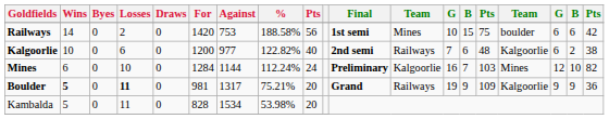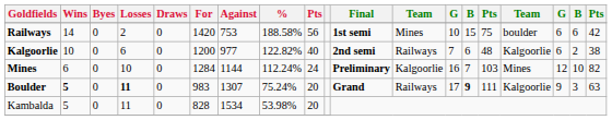 <table style="font-size: 85%; text-align: left;" class="wikitable">
 <tr>
 <th style="color:crimson">Goldfields</th>
 <th style="color:crimson">Wins</th>
 <th style="color:crimson">Byes</th>
 <th style="color:crimson">Losses</th>
 <th style="color:crimson">Draws</th>
 <th style="color:crimson">For</th>
 <th style="color:crimson">Against</th>
 <th style="color:crimson">%</th>
 <th style="color:crimson">Pts</th>
 <th></th>
 <th style="color:green">Final</th>
 <th style="color:green">Team</th>
 <th style="color:green">G</th>
 <th style="color:green">B</th>
 <th style="color:green">Pts</th>
 <th style="color:green">Team</th>
 <th style="color:green">G</th>
 <th style="color:green">B</th>
 <th style="color:green">Pts</th>
 </tr>
 <tr>
 </tr>
 <tr>
 </tr>
 <tr>
 <td><strong>	Railways	</strong></td>
 <td>14</td>
 <td>0</td>
 <td>2</td>
 <td>0</td>
 <td>1420</td>
 <td>753</td>
 <td>188.58%</td>
 <td>56</td>
 <td></td>
 <td><strong>1st semi</strong></td>
 <td>Mines</td>
 <td>10</td>
 <td>15</td>
 <td>75</td>
 <td>boulder</td>
 <td>6</td>
 <td>6</td>
 <td>42</td>
 </tr>
 <tr>
 <td><strong>	Kalgoorlie	</strong></td>
 <td>10</td>
 <td>0</td>
 <td>6</td>
 <td>0</td>
 <td>1200</td>
 <td>977</td>
 <td>122.82%</td>
 <td>40</td>
 <td></td>
 <td><strong>2nd semi</strong></td>
 <td>Railways</td>
 <td>7</td>
 <td>6</td>
 <td>48</td>
 <td>Kalgoorlie</td>
 <td>6</td>
 <td>2</td>
 <td>38</td>
 </tr>
 <tr>
 <td><strong>	Mines	</strong></td>
 <td>6</td>
 <td>0</td>
 <td>10</td>
 <td>0</td>
 <td>1284</td>
 <td>1144</td>
 <td>112.24%</td>
 <td>24</td>
 <td></td>
 <td><strong>Preliminary</strong></td>
 <td>Kalgoorlie</td>
 <td>16</td>
 <td>7</td>
 <td>103</td>
 <td>Mines</td>
 <td>12</td>
 <td>10</td>
 <td>82</td>
 </tr>
 <tr>
 <td><strong>	Boulder	</strong></td>
 <td><strong>5</strong></td>
 <td>0</td>
 <td><strong>11</strong></td>
 <td>0</td>
-<td>981</td>
-<td>1317</td>
-<td>75.21%</td>
+<td>983</td>
+<td>1307</td>
+<td>75.24%</td>
 <td>20</td>
 <td></td>
 <td><strong>Grand</strong></td>
 <td>Railways</td>
-<td>19</td>
-<td>9</td>
-<td>109</td>
+<td>17</td>
+<td><strong>9</strong></td>
+<td>111</td>
 <td>Kalgoorlie</td>
 <td>9</td>
-<td>9</td>
-<td>36</td>
+<td>3</td>
+<td>63</td>
 </tr>
 <tr>
 <td>Kambalda</td>
 <td>5</td>
 <td>0</td>
 <td>11</td>
 <td>0</td>
 <td>828</td>
 <td>1534</td>
 <td>53.98%</td>
 <td>20</td>
 <td></td>
 </tr>
 <tr>
 </tr>
 </table>
